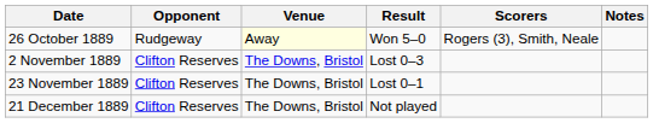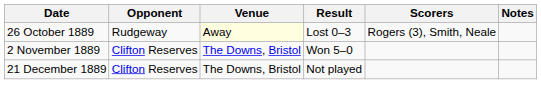 <table class="wikitable">
 <tr>
 <th>Date</th>
 <th>Opponent</th>
 <th>Venue</th>
 <th>Result</th>
 <th>Scorers</th>
 <th>Notes</th>
 </tr>
 <tr>
 <td>26 October 1889</td>
 <td>Rudgeway</td>
 <td style="background: lightyellow;">Away</td>
-<td>Won 5–0</td>
+<td>Lost 0–3</td>
 <td>Rogers (3), Smith, Neale</td>
 <td></td>
 </tr>
 <tr>
 <td>2 November 1889</td>
 <td><a href='#'>Clifton</a> Reserves</td>
 <td><a href='#'>The Downs</a>, <a href='#'>Bristol</a></td>
-<td>Lost 0–3</td>
-<td></td>
-<td></td>
-</tr>
-<tr>
-<td>23 November 1889</td>
-<td><a href='#'>Clifton</a> Reserves</td>
-<td>The Downs, Bristol</td>
-<td>Lost 0–1</td>
+<td>Won 5–0</td>
 <td></td>
 <td></td>
 </tr>
 <tr>
 <td>21 December 1889</td>
 <td><a href='#'>Clifton</a> Reserves</td>
 <td>The Downs, Bristol</td>
 <td>Not played</td>
 <td></td>
 <td></td>
 </tr>
 </table>
